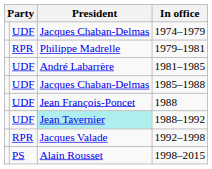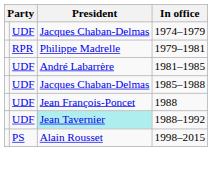 <table class="wikitable">
 <tr>
 <th colspan="2">Party</th>
 <th>President</th>
 <th>In office</th>
 </tr>
 <tr>
 <td></td>
 <td><a href='#'>UDF</a></td>
 <td><a href='#'>Jacques Chaban-Delmas</a></td>
 <td>1974–1979</td>
 </tr>
 <tr>
 <td></td>
 <td><a href='#'>RPR</a></td>
 <td><a href='#'>Philippe Madrelle</a></td>
 <td>1979–1981</td>
 </tr>
 <tr>
 <td></td>
 <td><a href='#'>UDF</a></td>
 <td><a href='#'>André Labarrère</a></td>
 <td>1981–1985</td>
 </tr>
 <tr>
 <td></td>
 <td><a href='#'>UDF</a></td>
 <td><a href='#'>Jacques Chaban-Delmas</a></td>
 <td>1985–1988</td>
 </tr>
 <tr>
 <td></td>
 <td><a href='#'>UDF</a></td>
 <td><a href='#'>Jean François-Poncet</a></td>
 <td>1988</td>
 </tr>
 <tr>
 <td></td>
 <td><a href='#'>UDF</a></td>
 <td style="background: paleturquoise;"><a href='#'>Jean Tavernier</a></td>
 <td>1988–1992</td>
 </tr>
 <tr>
 <td></td>
-<td><a href='#'>RPR</a></td>
-<td><a href='#'>Jacques Valade</a></td>
-<td>1992–1998</td>
-</tr>
-<tr>
-<td></td>
 <td><a href='#'>PS</a></td>
 <td><a href='#'>Alain Rousset</a></td>
 <td>1998–2015</td>
 </tr>
 </table>
